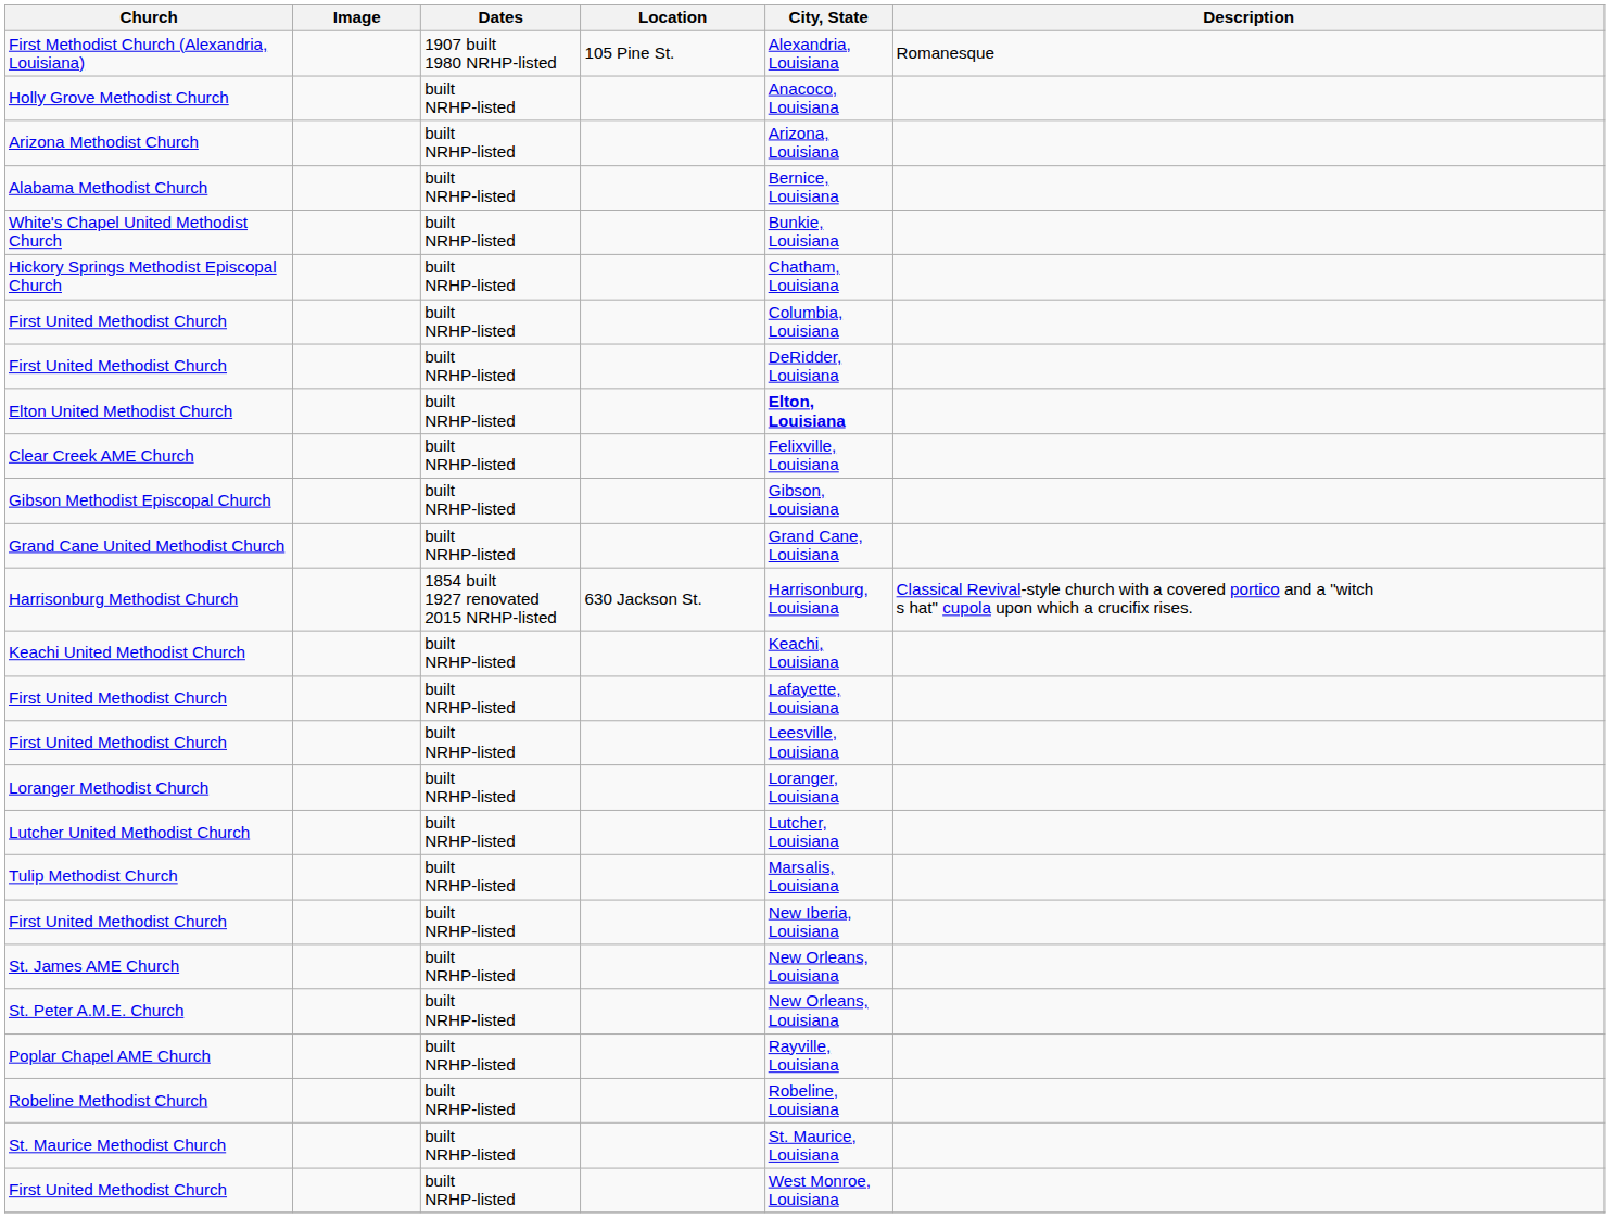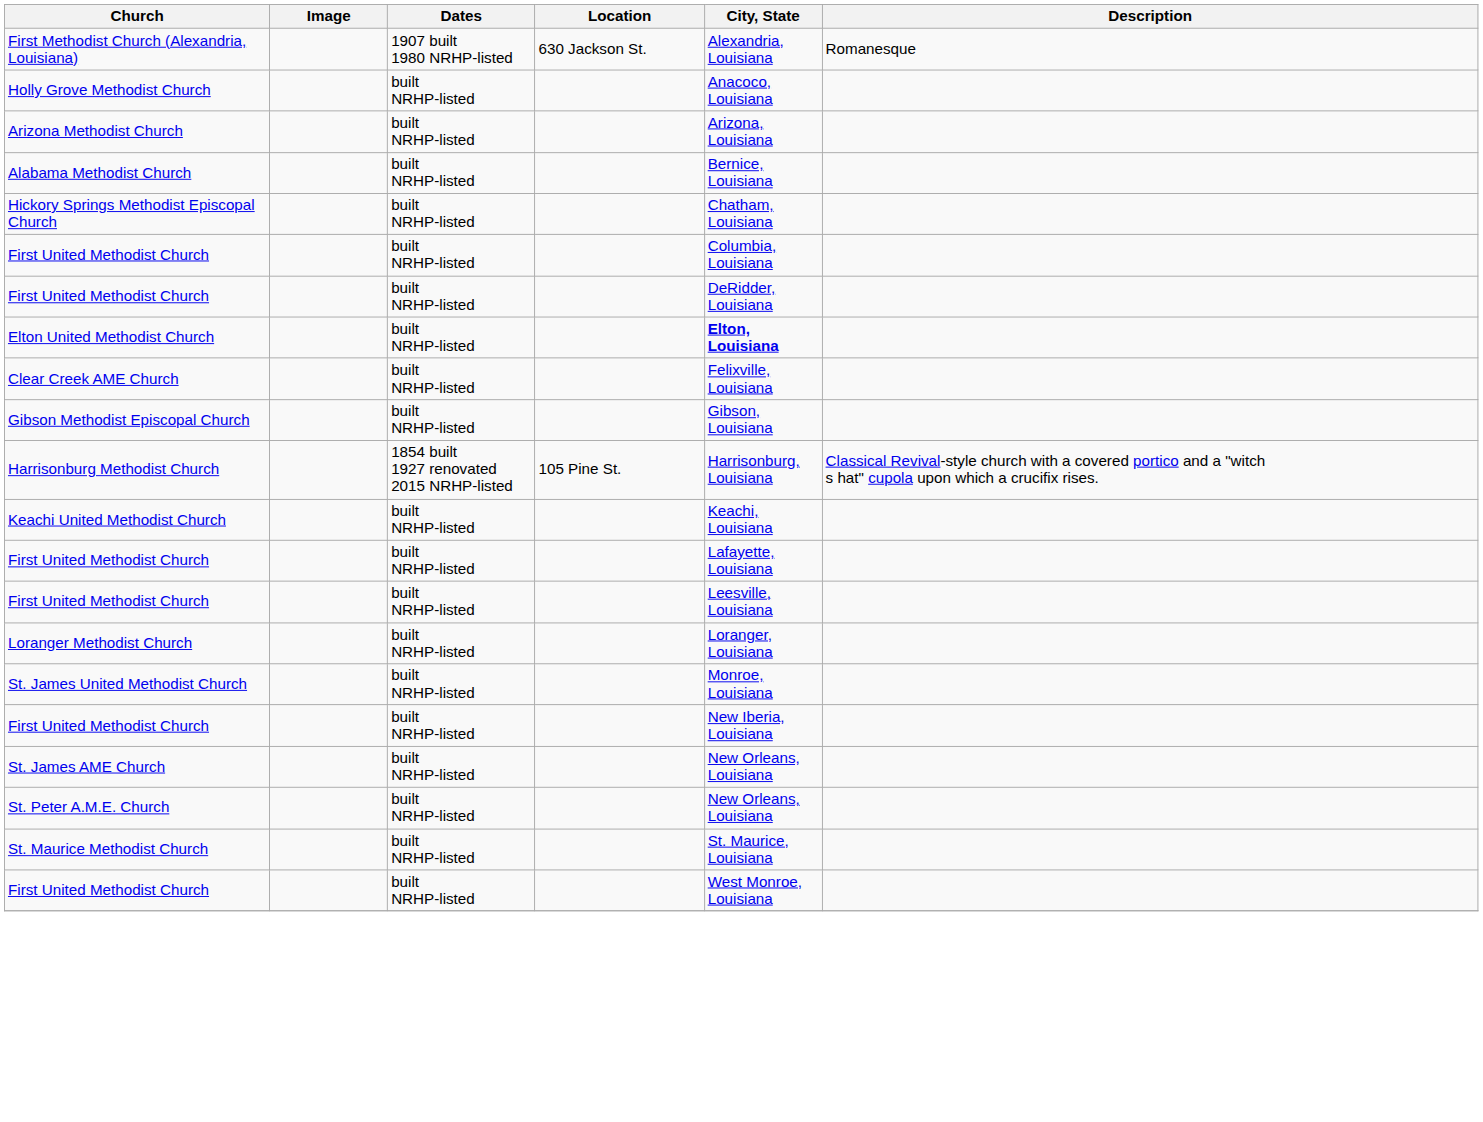 <table class="wikitable sortable" style="width:98%">
 <tr>
 <th style="width:18%;"><strong>Church</strong></th>
 <th style="width:8%;" class="unsortable"><strong>Image</strong></th>
 <th style="width:10%;"><strong>Dates</strong></th>
 <th><strong>Location</strong></th>
 <th style="width:8%;"><strong>City, State</strong></th>
 <th class="unsortable"><strong>Description</strong></th>
 </tr>
 <tr>
 <td><a href='#'>First Methodist Church (Alexandria, Louisiana)</a></td>
 <td></td>
 <td>1907 built<br>1980 NRHP-listed</td>
-<td>105 Pine St.<br><small></small></td>
+<td>630 Jackson St.<br><small></small></td>
 <td><a href='#'>Alexandria, Louisiana</a></td>
 <td>Romanesque</td>
 </tr>
 <tr>
 <td><a href='#'>Holly Grove Methodist Church</a></td>
 <td></td>
 <td>built<br> NRHP-listed</td>
 <td></td>
 <td><a href='#'>Anacoco, Louisiana</a></td>
 <td></td>
 </tr>
 <tr>
 <td><a href='#'>Arizona Methodist Church</a></td>
 <td></td>
 <td>built<br> NRHP-listed</td>
 <td></td>
 <td><a href='#'>Arizona, Louisiana</a></td>
 <td></td>
 </tr>
 <tr>
 <td><a href='#'>Alabama Methodist Church</a></td>
 <td></td>
 <td>built<br> NRHP-listed</td>
 <td></td>
 <td><a href='#'>Bernice, Louisiana</a></td>
-<td></td>
-</tr>
-<tr>
-<td><a href='#'>White's Chapel United Methodist Church</a></td>
-<td></td>
-<td>built<br> NRHP-listed</td>
-<td></td>
-<td><a href='#'>Bunkie, Louisiana</a></td>
 <td></td>
 </tr>
 <tr>
 <td><a href='#'>Hickory Springs Methodist Episcopal Church</a></td>
 <td></td>
 <td>built<br> NRHP-listed</td>
 <td></td>
 <td><a href='#'>Chatham, Louisiana</a></td>
 <td></td>
 </tr>
 <tr>
 <td><a href='#'>First United Methodist Church</a></td>
 <td></td>
 <td>built<br> NRHP-listed</td>
 <td></td>
 <td><a href='#'>Columbia, Louisiana</a></td>
 <td></td>
 </tr>
 <tr>
 <td><a href='#'>First United Methodist Church</a></td>
 <td></td>
 <td>built<br> NRHP-listed</td>
 <td></td>
 <td><a href='#'>DeRidder, Louisiana</a></td>
 <td></td>
 </tr>
 <tr>
 <td><a href='#'>Elton United Methodist Church</a></td>
 <td></td>
 <td>built<br> NRHP-listed</td>
 <td></td>
 <td><strong><a href='#'>Elton, Louisiana</a></strong></td>
 <td></td>
 </tr>
 <tr>
 <td><a href='#'>Clear Creek AME Church</a></td>
 <td></td>
 <td>built<br> NRHP-listed</td>
 <td></td>
 <td><a href='#'>Felixville, Louisiana</a></td>
 <td></td>
 </tr>
 <tr ->
 <td><a href='#'>Gibson Methodist Episcopal Church</a></td>
 <td></td>
 <td>built<br> NRHP-listed</td>
 <td></td>
 <td><a href='#'>Gibson, Louisiana</a></td>
 <td></td>
 </tr>
 <tr>
-<td><a href='#'>Grand Cane United Methodist Church</a></td>
-<td></td>
-<td>built<br> NRHP-listed</td>
-<td></td>
-<td><a href='#'>Grand Cane, Louisiana</a></td>
-<td></td>
-</tr>
-<tr>
 <td><a href='#'>Harrisonburg Methodist Church</a></td>
 <td></td>
 <td>1854 built<br>1927 renovated<br>2015 NRHP-listed</td>
-<td>630 Jackson St.<br><small></small></td>
+<td>105 Pine St.<br><small></small></td>
 <td><a href='#'>Harrisonburg, Louisiana</a></td>
 <td><a href='#'>Classical Revival</a>-style church with a covered <a href='#'>portico</a> and a "witch<br>s hat" <a href='#'>cupola</a> upon which a crucifix rises.</td>
 </tr>
 <tr>
 <td><a href='#'>Keachi United Methodist Church</a></td>
 <td></td>
 <td>built<br> NRHP-listed</td>
 <td></td>
 <td><a href='#'>Keachi, Louisiana</a></td>
 <td></td>
 </tr>
 <tr>
 <td><a href='#'>First United Methodist Church</a></td>
 <td></td>
 <td>built<br> NRHP-listed</td>
 <td></td>
 <td><a href='#'>Lafayette, Louisiana</a></td>
 <td></td>
 </tr>
 <tr>
 <td><a href='#'>First United Methodist Church</a></td>
 <td></td>
 <td>built<br> NRHP-listed</td>
 <td></td>
 <td><a href='#'>Leesville, Louisiana</a></td>
 <td></td>
 </tr>
 <tr>
 <td><a href='#'>Loranger Methodist Church</a></td>
 <td></td>
 <td>built<br> NRHP-listed</td>
 <td></td>
 <td><a href='#'>Loranger, Louisiana</a></td>
 <td></td>
 </tr>
 <tr>
-<td><a href='#'>Lutcher United Methodist Church</a></td>
+<td><a href='#'>St. James United Methodist Church</a></td>
 <td></td>
 <td>built<br> NRHP-listed</td>
 <td></td>
-<td><a href='#'>Lutcher, Louisiana</a></td>
-<td></td>
-</tr>
-<tr>
-<td><a href='#'>Tulip Methodist Church</a></td>
-<td></td>
-<td>built<br> NRHP-listed</td>
-<td></td>
-<td><a href='#'>Marsalis, Louisiana</a></td>
+<td><a href='#'>Monroe, Louisiana</a></td>
 <td></td>
 </tr>
 <tr>
 <td><a href='#'>First United Methodist Church</a></td>
 <td></td>
 <td>built<br> NRHP-listed</td>
 <td></td>
 <td><a href='#'>New Iberia, Louisiana</a></td>
 <td></td>
 </tr>
 <tr>
 <td><a href='#'>St. James AME Church</a></td>
 <td></td>
 <td>built<br> NRHP-listed</td>
 <td></td>
 <td><a href='#'>New Orleans, Louisiana</a></td>
 <td></td>
 </tr>
 <tr ->
 <td><a href='#'>St. Peter A.M.E. Church</a></td>
 <td></td>
 <td>built<br> NRHP-listed</td>
 <td></td>
 <td><a href='#'>New Orleans, Louisiana</a></td>
 <td></td>
 </tr>
-<tr ->
-<td><a href='#'>Poplar Chapel AME Church</a></td>
-<td></td>
-<td>built<br> NRHP-listed</td>
-<td></td>
-<td><a href='#'>Rayville, Louisiana</a></td>
-<td></td>
-</tr>
-<tr ->
-<td><a href='#'>Robeline Methodist Church</a></td>
-<td></td>
-<td>built<br> NRHP-listed</td>
-<td></td>
-<td><a href='#'>Robeline, Louisiana</a></td>
-<td></td>
-</tr>
 <tr>
 <td><a href='#'>St. Maurice Methodist Church</a></td>
 <td></td>
 <td>built<br> NRHP-listed</td>
 <td></td>
 <td><a href='#'>St. Maurice, Louisiana</a></td>
 <td></td>
 </tr>
 <tr>
 <td><a href='#'>First United Methodist Church</a></td>
 <td></td>
 <td>built<br> NRHP-listed</td>
 <td></td>
 <td><a href='#'>West Monroe, Louisiana</a></td>
 <td></td>
 </tr>
 <tr>
 </tr>
 </table>
